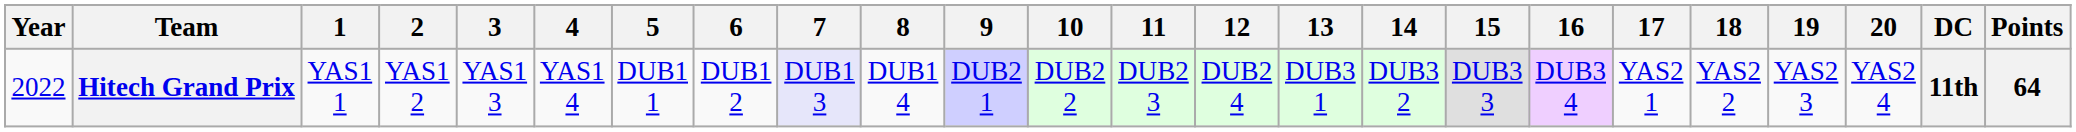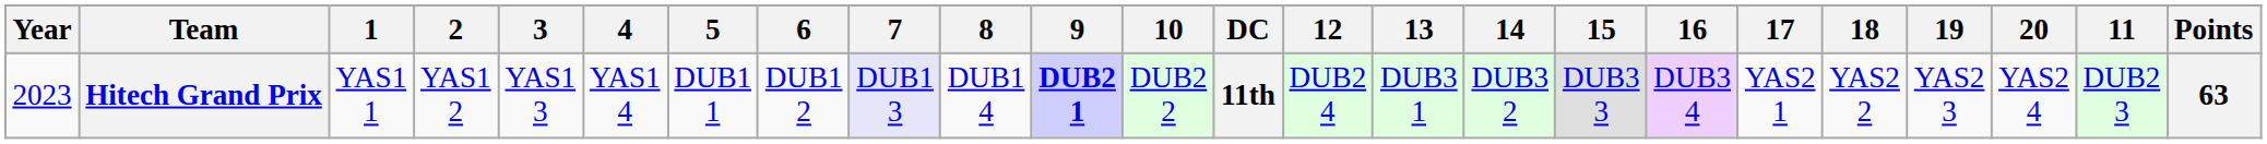 <table class="wikitable" style="text-align:center; font-size:85%">
 <tr>
 <th>Year</th>
 <th>Team</th>
 <th>1</th>
 <th>2</th>
 <th>3</th>
 <th>4</th>
 <th>5</th>
 <th>6</th>
 <th>7</th>
 <th>8</th>
 <th>9</th>
 <th>10</th>
-<th>11</th>
+<th>DC</th>
 <th>12</th>
 <th>13</th>
 <th>14</th>
 <th>15</th>
 <th>16</th>
 <th>17</th>
 <th>18</th>
 <th>19</th>
 <th>20</th>
-<th>DC</th>
+<th>11</th>
 <th>Points</th>
 </tr>
 <tr>
-<td><a href='#'>2022</a></td>
+<td><a href='#'>2023</a></td>
 <th nowrap><a href='#'>Hitech Grand Prix</a></th>
 <td><a href='#'>YAS1<br>1</a></td>
 <td><a href='#'>YAS1<br>2</a></td>
 <td><a href='#'>YAS1<br>3</a></td>
 <td><a href='#'>YAS1<br>4</a></td>
 <td><a href='#'>DUB1<br>1</a></td>
 <td><a href='#'>DUB1<br>2</a></td>
 <td style="background: lavender;"><a href='#'>DUB1<br>3</a></td>
 <td><a href='#'>DUB1<br>4</a></td>
-<td style="background:#CFCFFF;"><a href='#'>DUB2<br>1</a><br></td>
+<td style="background:#CFCFFF;"><strong><a href='#'>DUB2<br>1</a><br></strong></td>
 <td style="background:#DFFFDF;"><a href='#'>DUB2<br>2</a><br></td>
-<td style="background:#DFFFDF;"><a href='#'>DUB2<br>3</a><br></td>
+<th>11th</th>
 <td style="background:#DFFFDF;"><a href='#'>DUB2<br>4</a><br></td>
 <td style="background:#DFFFDF;"><a href='#'>DUB3<br>1</a><br></td>
 <td style="background:#DFFFDF;"><a href='#'>DUB3<br>2</a><br></td>
 <td style="background:#DFDFDF;"><a href='#'>DUB3<br>3</a><br></td>
 <td style="background:#EFCFFF;"><a href='#'>DUB3<br>4</a><br></td>
 <td><a href='#'>YAS2<br>1</a></td>
 <td><a href='#'>YAS2<br>2</a></td>
 <td><a href='#'>YAS2<br>3</a></td>
 <td><a href='#'>YAS2<br>4</a></td>
-<th>11th</th>
-<th>64</th>
+<td style="background:#DFFFDF;"><a href='#'>DUB2<br>3</a><br></td>
+<th>63</th>
 </tr>
 </table>
